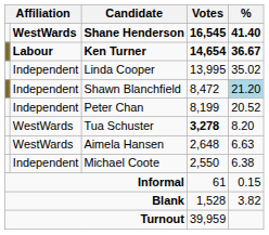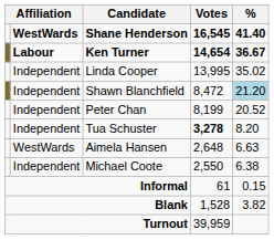 <table class="wikitable col4right col5right">
 <tr>
 <th colspan="2">Affiliation</th>
 <th>Candidate</th>
 <th>Votes</th>
 <th>%</th>
 </tr>
 <tr>
 <td></td>
 <td><strong>WestWards</strong></td>
 <td><strong>Shane Henderson</strong></td>
 <td><strong>16,545</strong></td>
 <td><strong>41.40</strong></td>
 </tr>
 <tr>
 <td style="background:#7d6b2d"></td>
 <td><strong>Labour</strong></td>
 <td><strong>Ken Turner</strong></td>
 <td><strong>14,654</strong></td>
 <td><strong>36.67</strong></td>
 </tr>
 <tr>
 <td></td>
 <td>Independent</td>
 <td>Linda Cooper</td>
 <td>13,995</td>
 <td>35.02</td>
 </tr>
 <tr>
 <td style="background:#7d6b2d"></td>
 <td>Independent</td>
 <td>Shawn Blanchfield</td>
 <td>8,472</td>
 <td style="background: lightblue;">21.20</td>
 </tr>
 <tr>
 <td></td>
 <td>Independent</td>
 <td>Peter Chan</td>
 <td>8,199</td>
 <td>20.52</td>
 </tr>
 <tr>
 <td></td>
-<td>WestWards</td>
+<td>Independent</td>
 <td>Tua Schuster</td>
 <td><strong>3,278</strong></td>
 <td>8.20</td>
 </tr>
 <tr>
 <td></td>
 <td>WestWards</td>
 <td>Aimela Hansen</td>
 <td>2,648</td>
 <td>6.63</td>
 </tr>
 <tr>
 <td></td>
 <td>Independent</td>
 <td>Michael Coote</td>
 <td>2,550</td>
 <td>6.38</td>
 </tr>
 <tr>
 <td colspan="3" style="text-align:right"><strong>Informal</strong></td>
 <td style="text-align:right">61</td>
 <td style="text-align:right">0.15</td>
 </tr>
 <tr>
 <td colspan="3" style="text-align:right"><strong>Blank</strong></td>
 <td style="text-align:right">1,528</td>
 <td style="text-align:right">3.82</td>
 </tr>
 <tr>
 <td colspan="3" style="text-align:right"><strong>Turnout</strong></td>
 <td style="text-align:right">39,959</td>
 <td></td>
 </tr>
 </table>
